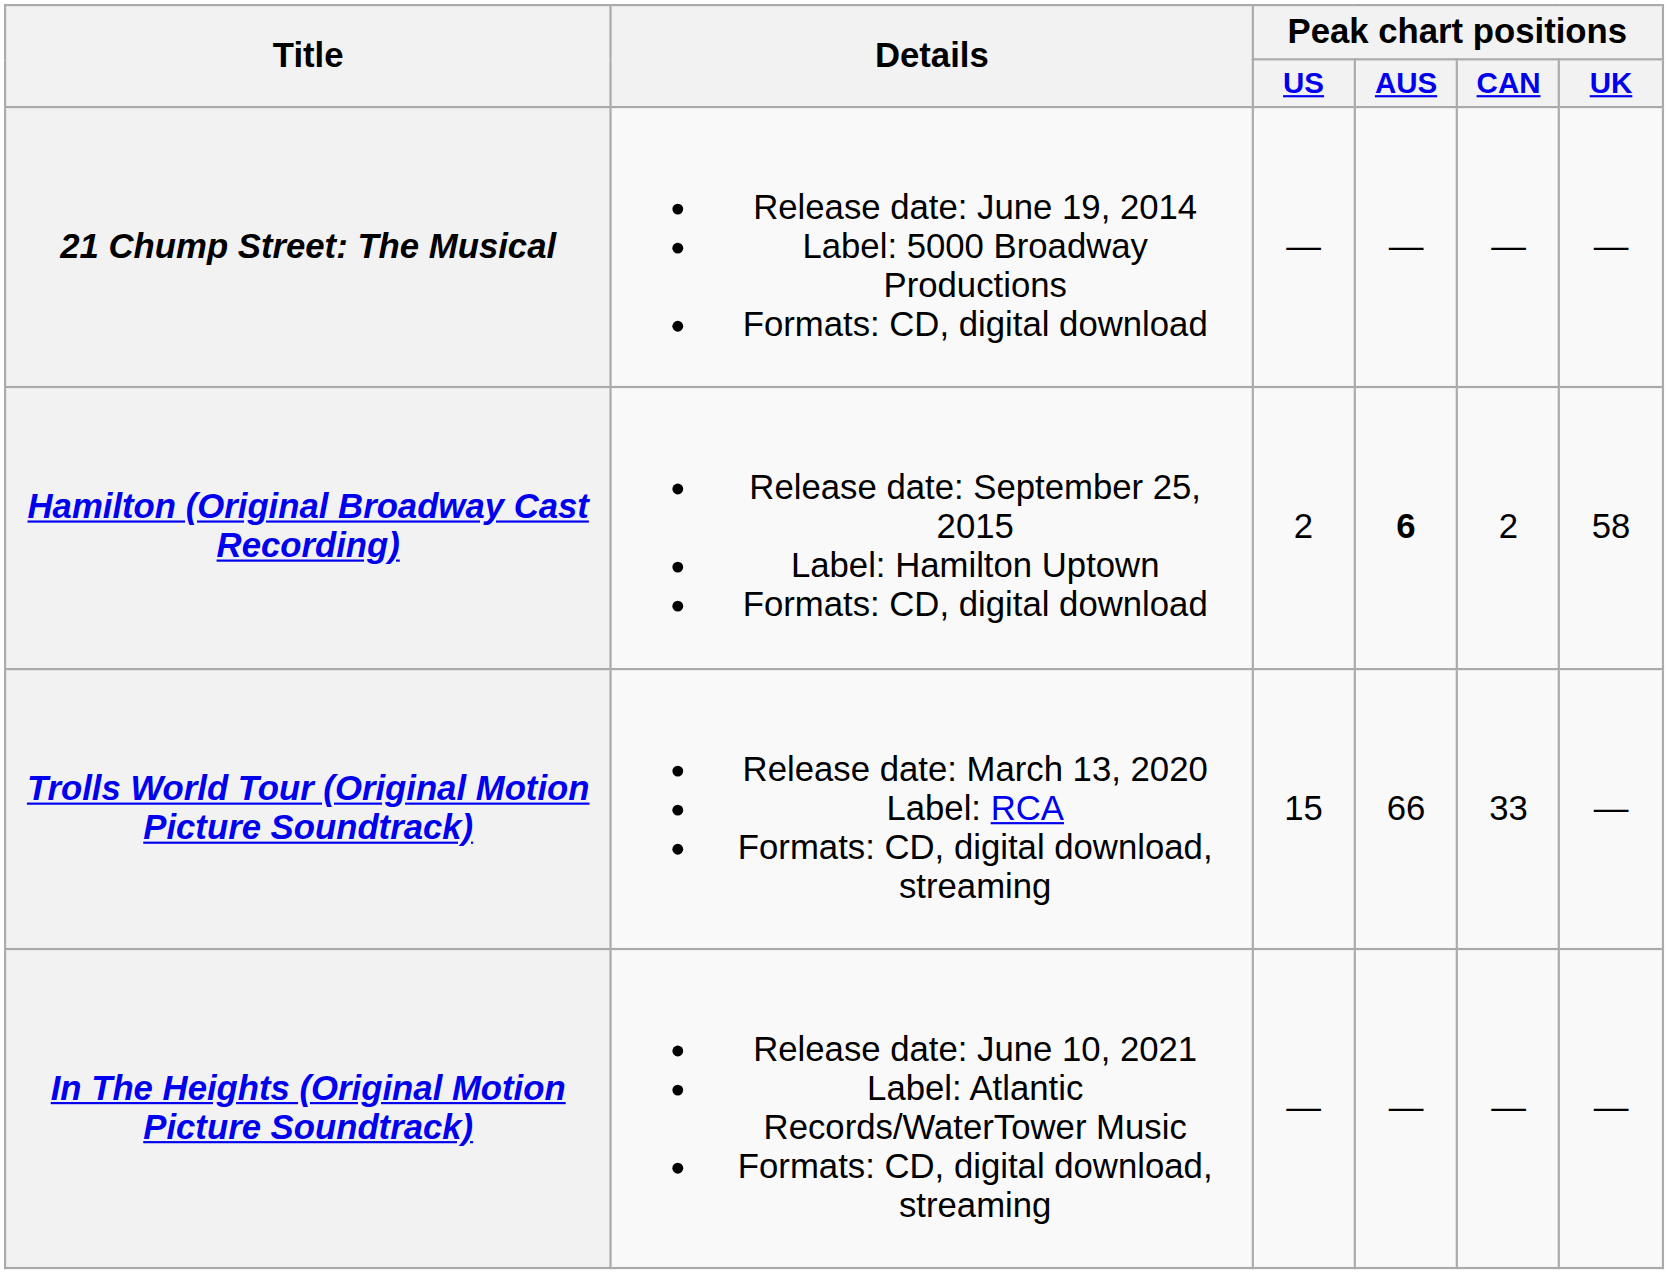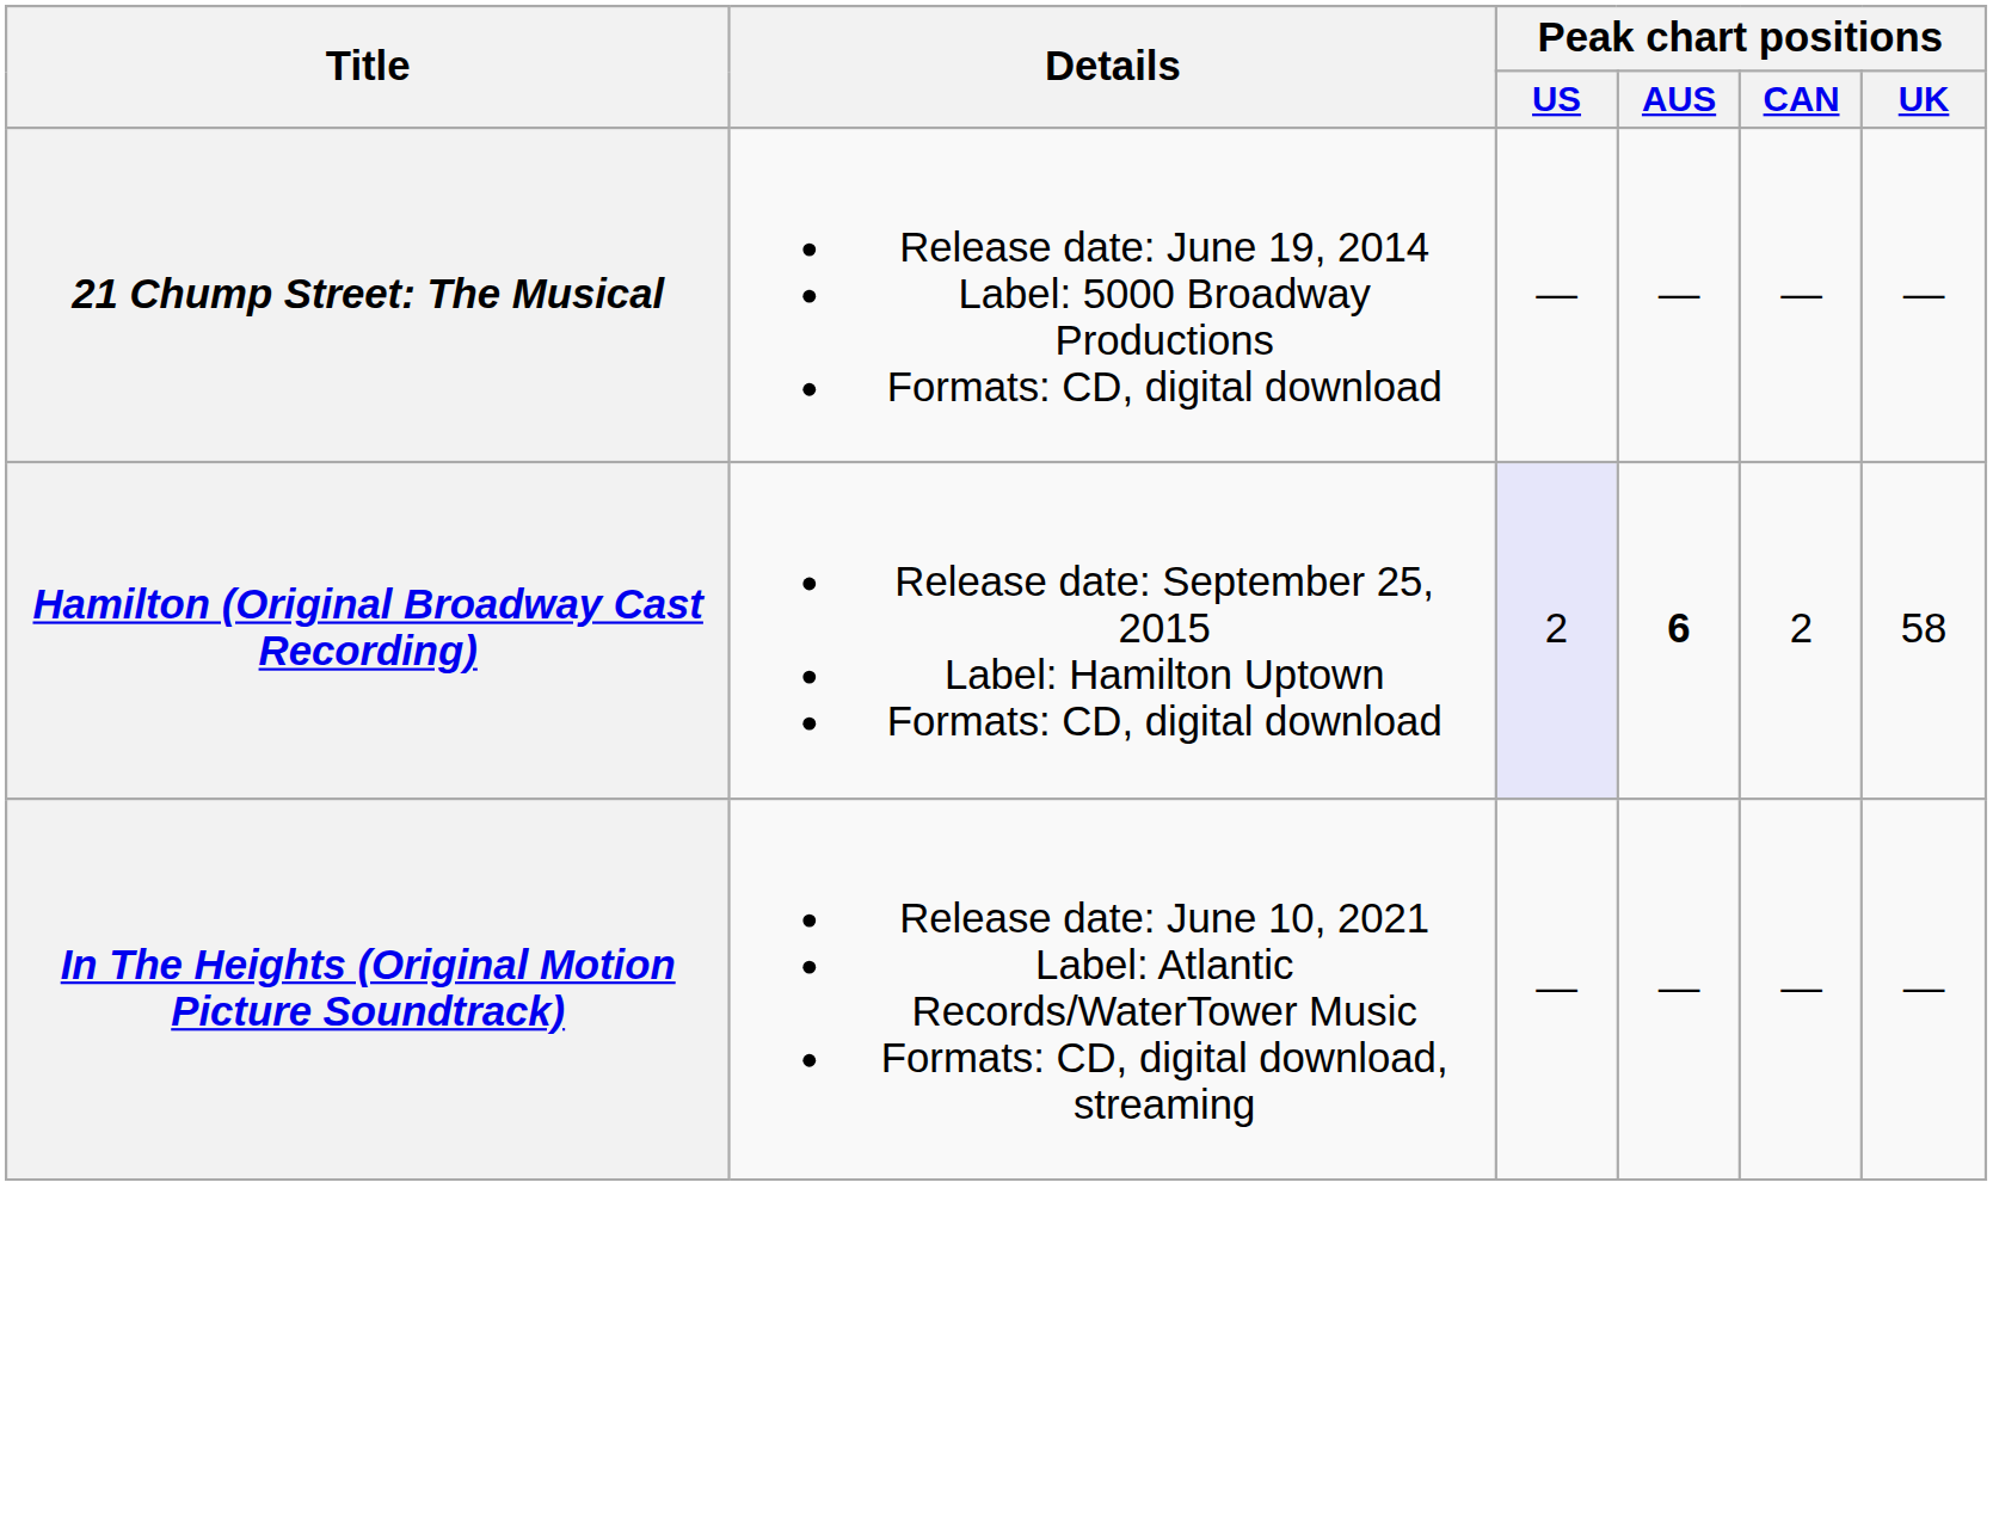 <table class="wikitable plainrowheaders" style="text-align:center;">
 <tr>
 <th scope="col" rowspan="2" style="width:17em;">Title</th>
 <th scope="col" rowspan="2" style="width:18em;">Details</th>
 <th scope="col" colspan="4">Peak chart positions</th>
 </tr>
 <tr>
 <th scope="col" style="width:3em;font-size:85%;"><a href='#'>US</a></th>
 <th scope="col" style="width:3em;font-size:85%;"><a href='#'>AUS</a></th>
 <th scope="col" style="width:3em;font-size:85%;"><a href='#'>CAN</a></th>
 <th scope="col" style="width:3em;font-size:85%;"><a href='#'>UK</a></th>
 </tr>
 <tr>
 <th scope="row"><em>21 Chump Street: The Musical</em></th>
 <td><br><ul><li>Release date: June 19, 2014</li><li>Label: 5000 Broadway Productions</li><li>Formats: CD, digital download</li></ul></td>
 <td>—</td>
 <td>—</td>
 <td>—</td>
 <td>—</td>
 </tr>
 <tr>
 <th scope="row"><em><a href='#'>Hamilton (Original Broadway Cast Recording)</a></em></th>
 <td><br><ul><li>Release date: September 25, 2015</li><li>Label: Hamilton Uptown</li><li>Formats: CD, digital download</li></ul></td>
-<td>2<br></td>
+<td style="background: lavender;">2<br></td>
 <td><strong>6<br></strong></td>
 <td>2<br></td>
 <td>58<br></td>
-</tr>
-<tr>
-<th scope="row"><em><a href='#'>Trolls World Tour (Original Motion Picture Soundtrack)</a></em></th>
-<td><br><ul><li>Release date: March 13, 2020</li><li>Label: <a href='#'>RCA</a></li><li>Formats: CD, digital download, streaming</li></ul></td>
-<td>15<br></td>
-<td>66<br></td>
-<td>33<br></td>
-<td>—</td>
 </tr>
 <tr>
 <th scope="row"><em><a href='#'>In The Heights (Original Motion Picture Soundtrack)</a></em></th>
 <td><br><ul><li>Release date: June 10, 2021</li><li>Label: Atlantic Records/WaterTower Music</li><li>Formats: CD, digital download, streaming</li></ul></td>
 <td>—</td>
 <td>—</td>
 <td>—</td>
 <td>—</td>
 </tr>
 </table>
